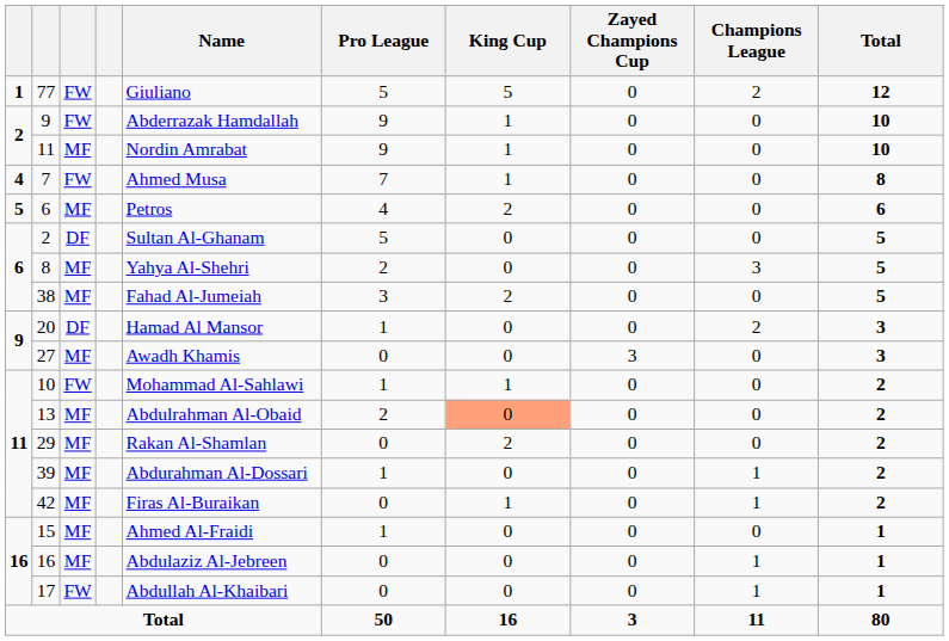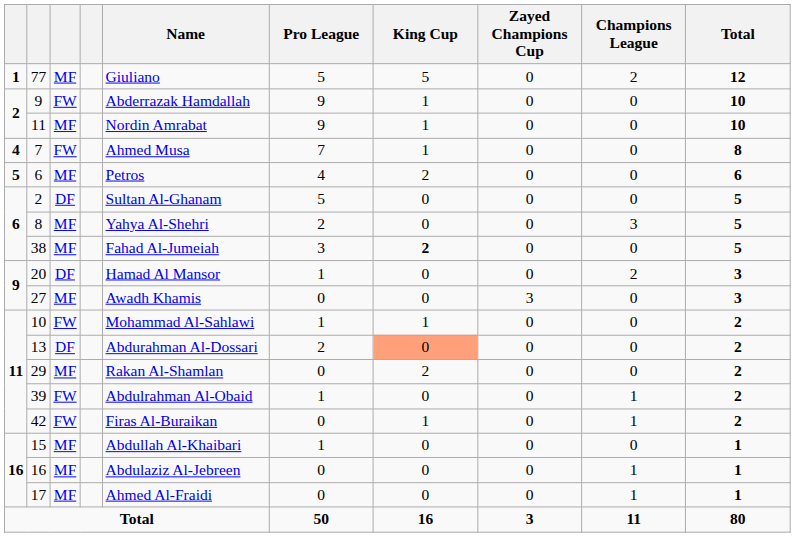 <table class="wikitable" style="text-align:center">
 <tr>
 <th width=15></th>
 <th width=15></th>
 <th width=15></th>
 <th width=15></th>
 <th width=165>Name</th>
 <th width=100>Pro League</th>
 <th width=100>King Cup</th>
 <th width=100>Zayed Champions Cup</th>
 <th width=100>Champions League</th>
 <th width=100>Total</th>
 </tr>
 <tr>
 <td><strong>1</strong></td>
 <td>77</td>
-<td><a href='#'>FW</a></td>
+<td><a href='#'>MF</a></td>
 <td></td>
 <td align=left><a href='#'>Giuliano</a></td>
 <td>5</td>
 <td>5</td>
 <td>0</td>
 <td>2</td>
 <td><strong>12</strong></td>
 </tr>
 <tr>
 <td rowspan=2><strong>2</strong></td>
 <td>9</td>
 <td><a href='#'>FW</a></td>
 <td></td>
 <td align=left><a href='#'>Abderrazak Hamdallah</a></td>
 <td>9</td>
 <td>1</td>
 <td>0</td>
 <td>0</td>
 <td><strong>10</strong></td>
 </tr>
 <tr>
 <td>11</td>
 <td><a href='#'>MF</a></td>
 <td></td>
 <td align=left><a href='#'>Nordin Amrabat</a></td>
 <td>9</td>
 <td>1</td>
 <td>0</td>
 <td>0</td>
 <td><strong>10</strong></td>
 </tr>
 <tr>
 <td><strong>4</strong></td>
 <td>7</td>
 <td><a href='#'>FW</a></td>
 <td></td>
 <td align=left><a href='#'>Ahmed Musa</a></td>
 <td>7</td>
 <td>1</td>
 <td>0</td>
 <td>0</td>
 <td><strong>8</strong></td>
 </tr>
 <tr>
 <td><strong>5</strong></td>
 <td>6</td>
 <td><a href='#'>MF</a></td>
 <td></td>
 <td align=left><a href='#'>Petros</a></td>
 <td>4</td>
 <td>2</td>
 <td>0</td>
 <td>0</td>
 <td><strong>6</strong></td>
 </tr>
 <tr>
 <td rowspan=3><strong>6</strong></td>
 <td>2</td>
 <td><a href='#'>DF</a></td>
 <td></td>
 <td align=left><a href='#'>Sultan Al-Ghanam</a></td>
 <td>5</td>
 <td>0</td>
 <td>0</td>
 <td>0</td>
 <td><strong>5</strong></td>
 </tr>
 <tr>
 <td>8</td>
 <td><a href='#'>MF</a></td>
 <td></td>
 <td align=left><a href='#'>Yahya Al-Shehri</a></td>
 <td>2</td>
 <td>0</td>
 <td>0</td>
 <td>3</td>
 <td><strong>5</strong></td>
 </tr>
 <tr>
 <td>38</td>
 <td><a href='#'>MF</a></td>
 <td></td>
 <td align=left><a href='#'>Fahad Al-Jumeiah</a></td>
 <td>3</td>
-<td>2</td>
+<td><strong>2</strong></td>
 <td>0</td>
 <td>0</td>
 <td><strong>5</strong></td>
 </tr>
 <tr>
 <td rowspan=2><strong>9</strong></td>
 <td>20</td>
 <td><a href='#'>DF</a></td>
 <td></td>
 <td align=left><a href='#'>Hamad Al Mansor</a></td>
 <td>1</td>
 <td>0</td>
 <td>0</td>
 <td>2</td>
 <td><strong>3</strong></td>
 </tr>
 <tr>
 <td>27</td>
 <td><a href='#'>MF</a></td>
 <td></td>
 <td align=left><a href='#'>Awadh Khamis</a></td>
 <td>0</td>
 <td>0</td>
 <td>3</td>
 <td>0</td>
 <td><strong>3</strong></td>
 </tr>
 <tr>
 <td rowspan=5><strong>11</strong></td>
 <td>10</td>
 <td><a href='#'>FW</a></td>
 <td></td>
 <td align=left><a href='#'>Mohammad Al-Sahlawi</a></td>
 <td>1</td>
 <td>1</td>
 <td>0</td>
 <td>0</td>
 <td><strong>2</strong></td>
 </tr>
 <tr>
 <td>13</td>
-<td><a href='#'>MF</a></td>
+<td><a href='#'>DF</a></td>
 <td></td>
-<td align=left><a href='#'>Abdulrahman Al-Obaid</a></td>
+<td align=left><a href='#'>Abdurahman Al-Dossari</a></td>
 <td>2</td>
 <td style="background: lightsalmon;">0</td>
 <td>0</td>
 <td>0</td>
 <td><strong>2</strong></td>
 </tr>
 <tr>
 <td>29</td>
 <td><a href='#'>MF</a></td>
 <td></td>
 <td align=left><a href='#'>Rakan Al-Shamlan</a></td>
 <td>0</td>
 <td>2</td>
 <td>0</td>
 <td>0</td>
 <td><strong>2</strong></td>
 </tr>
 <tr>
 <td>39</td>
-<td><a href='#'>MF</a></td>
+<td><a href='#'>FW</a></td>
 <td></td>
-<td align=left><a href='#'>Abdurahman Al-Dossari</a></td>
+<td align=left><a href='#'>Abdulrahman Al-Obaid</a></td>
 <td>1</td>
 <td>0</td>
 <td>0</td>
 <td>1</td>
 <td><strong>2</strong></td>
 </tr>
 <tr>
 <td>42</td>
-<td><a href='#'>MF</a></td>
+<td><a href='#'>FW</a></td>
 <td></td>
 <td align=left><a href='#'>Firas Al-Buraikan</a></td>
 <td>0</td>
 <td>1</td>
 <td>0</td>
 <td>1</td>
 <td><strong>2</strong></td>
 </tr>
 <tr>
 <td rowspan=3><strong>16</strong></td>
 <td>15</td>
 <td><a href='#'>MF</a></td>
 <td></td>
-<td align=left><a href='#'>Ahmed Al-Fraidi</a></td>
+<td align=left><a href='#'>Abdullah Al-Khaibari</a></td>
 <td>1</td>
 <td>0</td>
 <td>0</td>
 <td>0</td>
 <td><strong>1</strong></td>
 </tr>
 <tr>
 <td>16</td>
 <td><a href='#'>MF</a></td>
 <td></td>
 <td align=left><a href='#'>Abdulaziz Al-Jebreen</a></td>
 <td>0</td>
 <td>0</td>
 <td>0</td>
 <td>1</td>
 <td><strong>1</strong></td>
 </tr>
 <tr>
 <td>17</td>
-<td><a href='#'>FW</a></td>
+<td><a href='#'>MF</a></td>
 <td></td>
-<td align=left><a href='#'>Abdullah Al-Khaibari</a></td>
+<td align=left><a href='#'>Ahmed Al-Fraidi</a></td>
 <td>0</td>
 <td>0</td>
 <td>0</td>
 <td>1</td>
 <td><strong>1</strong></td>
 </tr>
 <tr>
 <td colspan=5><strong>Total</strong></td>
 <td><strong>50</strong></td>
 <td><strong>16</strong></td>
 <td><strong>3</strong></td>
 <td><strong>11</strong></td>
 <td><strong>80</strong></td>
 </tr>
 </table>
